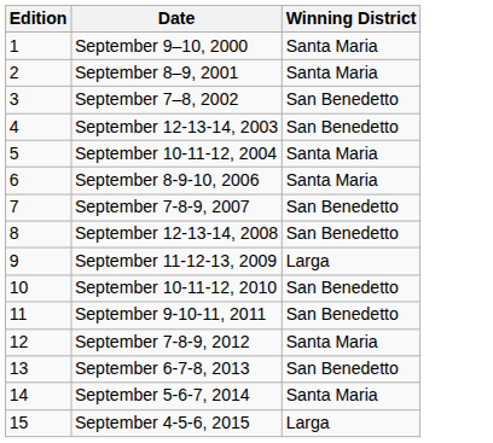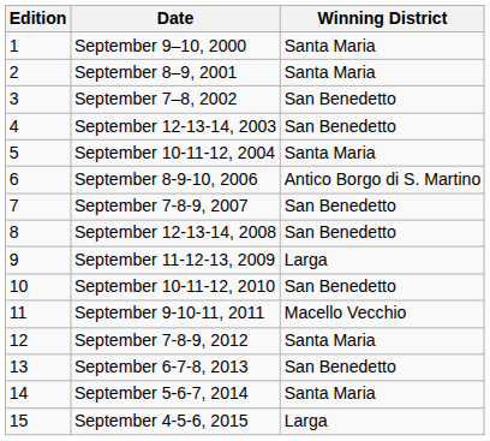 <table class="wikitable">
 <tr>
 <th>Edition</th>
 <th>Date</th>
 <th>Winning District</th>
 </tr>
 <tr>
 <td>1</td>
 <td>September 9–10, 2000</td>
 <td>Santa Maria</td>
 </tr>
 <tr>
 <td>2</td>
 <td>September 8–9, 2001</td>
 <td>Santa Maria</td>
 </tr>
 <tr>
 <td>3</td>
 <td>September 7–8, 2002</td>
 <td>San Benedetto</td>
 </tr>
 <tr>
 <td>4</td>
 <td>September 12-13-14, 2003</td>
 <td>San Benedetto</td>
 </tr>
 <tr>
 <td>5</td>
 <td>September 10-11-12, 2004</td>
 <td>Santa Maria</td>
 </tr>
 <tr>
 <td>6</td>
 <td>September 8-9-10, 2006</td>
-<td>Santa Maria</td>
+<td>Antico Borgo di S. Martino</td>
 </tr>
 <tr>
 <td>7</td>
 <td>September 7-8-9, 2007</td>
 <td>San Benedetto</td>
 </tr>
 <tr>
 <td>8</td>
 <td>September 12-13-14, 2008</td>
 <td>San Benedetto</td>
 </tr>
 <tr>
 <td>9</td>
 <td>September 11-12-13, 2009</td>
 <td>Larga</td>
 </tr>
 <tr>
 <td>10</td>
 <td>September 10-11-12, 2010</td>
 <td>San Benedetto</td>
 </tr>
 <tr>
 <td>11</td>
 <td>September 9-10-11, 2011</td>
-<td>San Benedetto</td>
+<td>Macello Vecchio</td>
 </tr>
 <tr>
 <td>12</td>
 <td>September 7-8-9, 2012</td>
 <td>Santa Maria</td>
 </tr>
 <tr>
 <td>13</td>
 <td>September 6-7-8, 2013</td>
 <td>San Benedetto</td>
 </tr>
 <tr>
 <td>14</td>
 <td>September 5-6-7, 2014</td>
 <td>Santa Maria</td>
 </tr>
 <tr>
 <td>15</td>
 <td>September 4-5-6, 2015</td>
 <td>Larga</td>
 </tr>
 </table>
